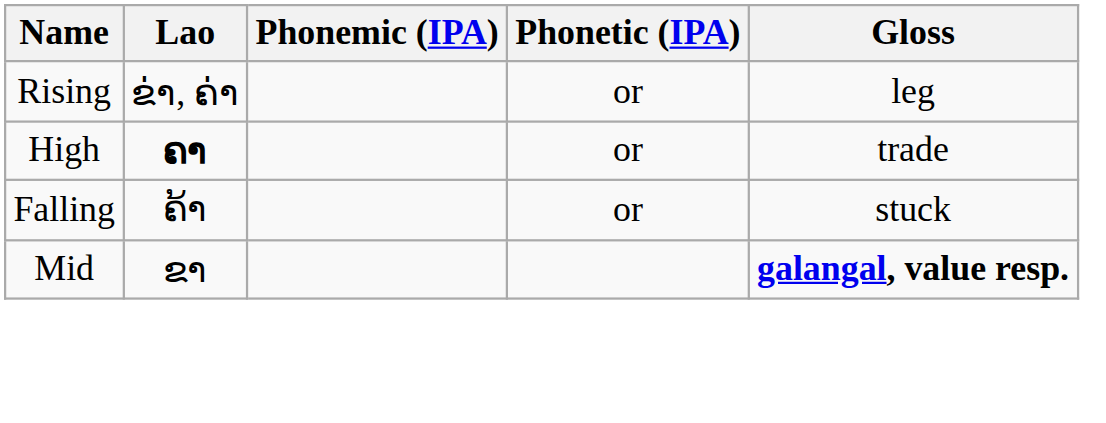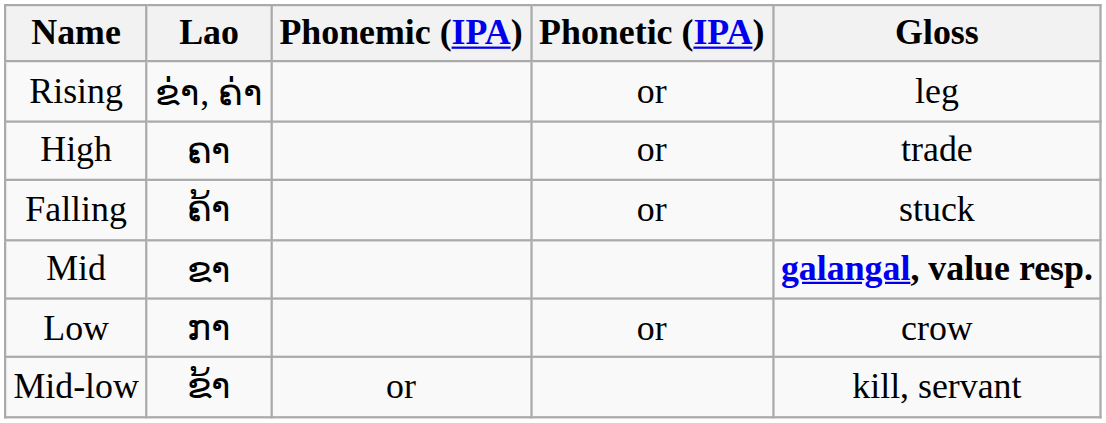 <table class="wikitable" style="text-align:center">
 <tr>
 <th>Name</th>
 <th>Lao</th>
 <th>Phonemic (<a href='#'>IPA</a>)</th>
 <th>Phonetic (<a href='#'>IPA</a>)</th>
 <th>Gloss</th>
 </tr>
 <tr>
 <td>Rising</td>
 <td>ຂ່າ, ຄ່າ</td>
 <td></td>
 <td> or </td>
 <td>leg</td>
 </tr>
 <tr>
 <td>High</td>
-<td><strong>ຄາ</strong></td>
+<td>ຄາ</td>
 <td></td>
 <td> or </td>
 <td>trade</td>
 </tr>
 <tr>
 <td>Falling</td>
 <td>ຄ້າ</td>
 <td></td>
 <td> or </td>
 <td>stuck</td>
 </tr>
 <tr>
 <td>Mid</td>
 <td>ຂາ</td>
 <td></td>
 <td></td>
 <td><strong><a href='#'>galangal</a>, value resp.</strong></td>
 </tr>
+<tr>
+<td>Low</td>
+<td>ກາ</td>
+<td></td>
+<td> or </td>
+<td>crow</td>
+</tr>
+<tr>
+<td>Mid-low</td>
+<td>ຂ້າ</td>
+<td> or </td>
+<td></td>
+<td>kill, servant</td>
+</tr>
 </table>
